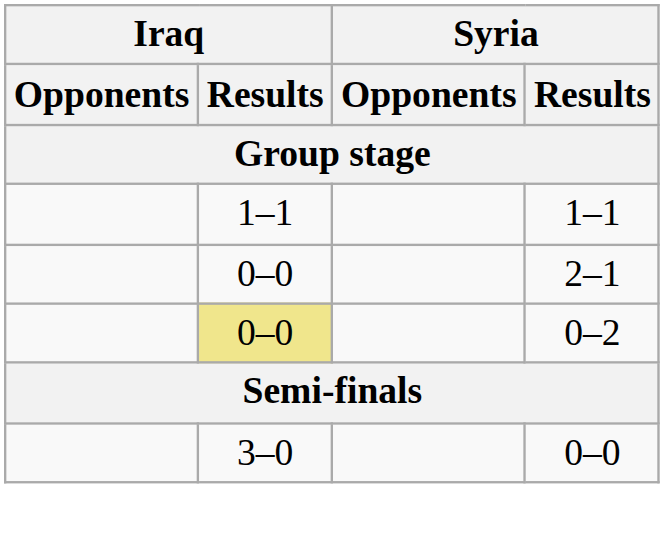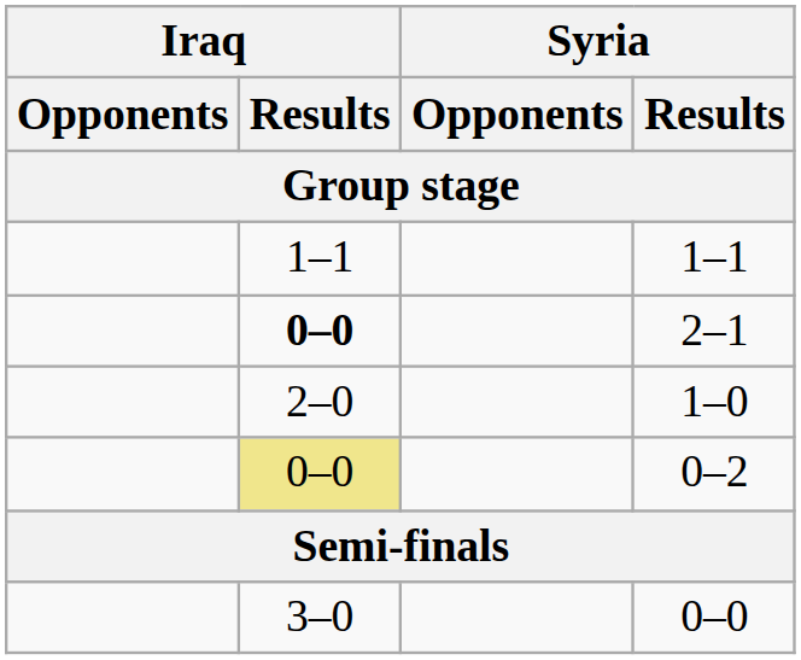 <table class="wikitable">
 <tr>
 <th colspan=2>Iraq</th>
 <th colspan=2>Syria</th>
 </tr>
 <tr>
 <th>Opponents</th>
 <th>Results</th>
 <th>Opponents</th>
 <th>Results</th>
 </tr>
 <tr>
 <th colspan=4>Group stage</th>
 </tr>
 <tr>
 <td></td>
 <td align=center>1–1</td>
 <td> </td>
 <td align=center>1–1</td>
 </tr>
 <tr>
 <td></td>
-<td align=center>0–0</td>
+<td align=center><strong>0–0</strong></td>
 <td></td>
 <td align=center>2–1</td>
+</tr>
+<tr>
+<td></td>
+<td align=center>2–0</td>
+<td></td>
+<td align=center>1–0</td>
 </tr>
 <tr>
 <td></td>
 <td align=center style="background: khaki;">0–0</td>
 <td></td>
 <td align=center>0–2</td>
 </tr>
 <tr>
 <th colspan=4>Semi-finals</th>
 </tr>
 <tr>
 <td></td>
 <td align=center>3–0</td>
 <td></td>
 <td align=center>0–0 </td>
 </tr>
 </table>
